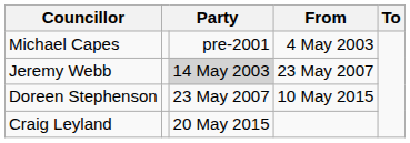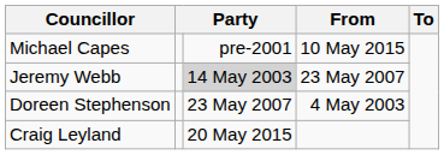 <table class=wikitable>
 <tr>
 <th>Councillor</th>
 <th colspan=2>Party</th>
 <th>From</th>
 <th>To</th>
 </tr>
 <tr>
 <td>Michael Capes</td>
 <td></td>
 <td align=right>pre-2001</td>
-<td align=right>4 May 2003</td>
+<td align=right>10 May 2015</td>
 </tr>
 <tr>
 <td>Jeremy Webb</td>
 <td></td>
 <td align=right style="background: lightgrey;">14 May 2003</td>
 <td align=right>23 May 2007</td>
 </tr>
 <tr>
 <td>Doreen Stephenson</td>
 <td></td>
 <td align=right>23 May 2007</td>
-<td align=right>10 May 2015</td>
+<td align=right>4 May 2003</td>
 </tr>
 <tr>
 <td>Craig Leyland</td>
 <td></td>
 <td align=right>20 May 2015</td>
 <td align=right></td>
 </tr>
 </table>
